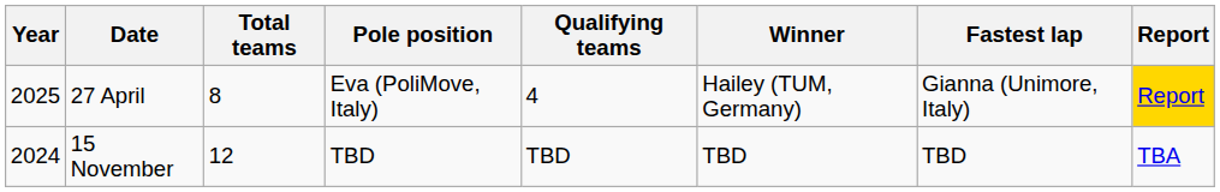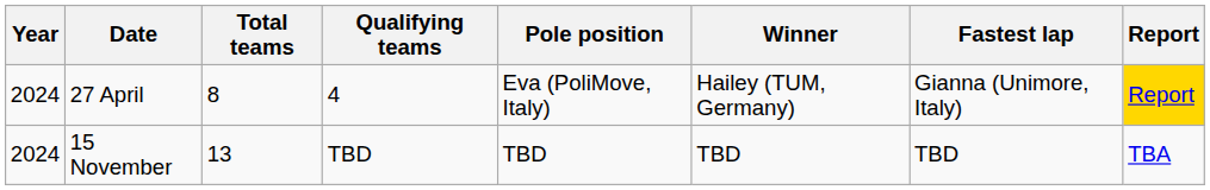 <table class="wikitable">
 <tr>
 <th>Year</th>
 <th>Date</th>
 <th>Total teams</th>
+<th>Qualifying teams</th>
 <th>Pole position</th>
-<th>Qualifying teams</th>
 <th>Winner</th>
 <th>Fastest lap</th>
 <th>Report</th>
 </tr>
 <tr>
-<td>2025</td>
+<td>2024</td>
 <td>27 April</td>
 <td>8</td>
+<td>4</td>
 <td>Eva (PoliMove, Italy)</td>
-<td>4</td>
 <td>Hailey (TUM, Germany)</td>
 <td>Gianna (Unimore, Italy)</td>
 <td style="background: gold;"><a href='#'>Report</a></td>
 </tr>
 <tr>
 <td>2024</td>
 <td>15 November</td>
-<td>12</td>
+<td>13</td>
 <td>TBD</td>
 <td>TBD</td>
 <td>TBD</td>
 <td>TBD</td>
 <td><a href='#'>TBA</a></td>
 </tr>
 </table>
